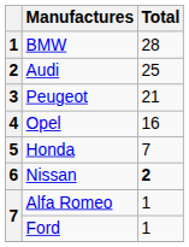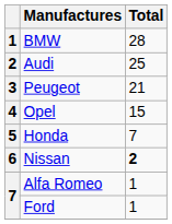 <table class="wikitable" style="font-size:100%;">
 <tr>
 <th></th>
 <th>Manufactures</th>
 <th>Total</th>
 </tr>
 <tr>
 <th>1</th>
 <td>  <a href='#'>BMW</a></td>
 <td>28</td>
 </tr>
 <tr>
 <th>2</th>
 <td> <a href='#'>Audi</a></td>
 <td>25</td>
 </tr>
 <tr>
 <th>3</th>
 <td> <a href='#'>Peugeot</a></td>
 <td>21</td>
 </tr>
 <tr>
 <th>4</th>
 <td> <a href='#'>Opel</a></td>
-<td>16</td>
+<td>15</td>
 </tr>
 <tr>
 <th>5</th>
 <td> <a href='#'>Honda</a></td>
 <td>7</td>
 </tr>
 <tr>
 <th>6</th>
 <td> <a href='#'>Nissan</a></td>
 <td><strong>2</strong></td>
 </tr>
 <tr>
 <th rowspan=2>7</th>
 <td> <a href='#'>Alfa Romeo</a></td>
 <td>1</td>
 </tr>
 <tr>
 <td> <a href='#'>Ford</a></td>
 <td>1</td>
 </tr>
 <tr>
 </tr>
 </table>
